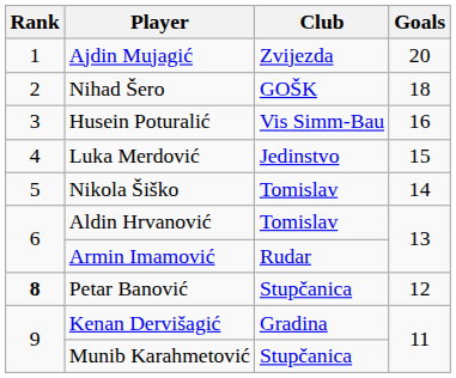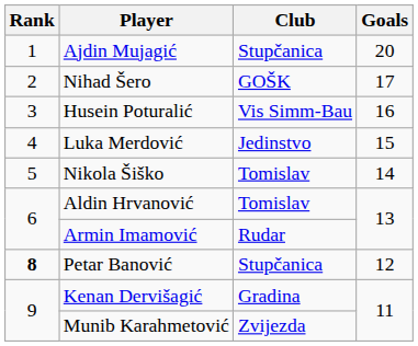 <table class="wikitable" style="text-align:center">
 <tr>
 <th>Rank</th>
 <th>Player</th>
 <th>Club</th>
 <th>Goals</th>
 </tr>
 <tr>
 <td>1</td>
 <td align=left> <a href='#'>Ajdin Mujagić</a></td>
-<td align=left><a href='#'>Zvijezda</a></td>
+<td align=left><a href='#'>Stupčanica</a></td>
 <td>20</td>
 </tr>
 <tr>
 <td>2</td>
 <td align=left> Nihad Šero</td>
 <td align=left><a href='#'>GOŠK</a></td>
-<td>18</td>
+<td>17</td>
 </tr>
 <tr>
 <td>3</td>
 <td align=left> Husein Poturalić</td>
 <td align=left><a href='#'>Vis Simm-Bau</a></td>
 <td>16</td>
 </tr>
 <tr>
 <td>4</td>
 <td align=left> Luka Merdović</td>
 <td align=left><a href='#'>Jedinstvo</a></td>
 <td>15</td>
 </tr>
 <tr>
 <td>5</td>
 <td align=left> Nikola Šiško</td>
 <td align=left><a href='#'>Tomislav</a></td>
 <td>14</td>
 </tr>
 <tr>
 <td rowspan=2>6</td>
 <td align=left> Aldin Hrvanović</td>
 <td align=left><a href='#'>Tomislav</a></td>
 <td rowspan=2>13</td>
 </tr>
 <tr>
 <td align=left> <a href='#'>Armin Imamović</a></td>
 <td align=left><a href='#'>Rudar</a></td>
 </tr>
 <tr>
 <td><strong>8</strong></td>
 <td align=left> Petar Banović</td>
 <td align=left><a href='#'>Stupčanica</a></td>
 <td>12</td>
 </tr>
 <tr>
 <td rowspan=2>9</td>
 <td align=left> <a href='#'>Kenan Dervišagić</a></td>
 <td align=left><a href='#'>Gradina</a></td>
 <td rowspan=2>11</td>
 </tr>
 <tr>
 <td align=left> Munib Karahmetović</td>
-<td align=left><a href='#'>Stupčanica</a></td>
+<td align=left><a href='#'>Zvijezda</a></td>
 </tr>
 </table>
